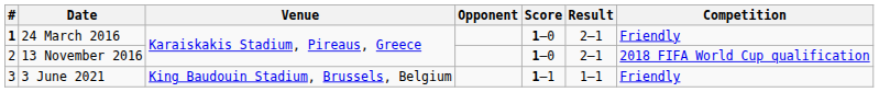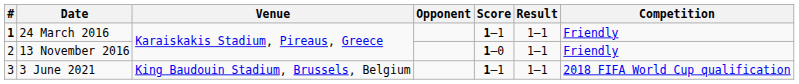 <table class="wikitable">
 <tr>
 <th>#</th>
 <th>Date</th>
 <th>Venue</th>
 <th>Opponent</th>
 <th>Score</th>
 <th>Result</th>
 <th>Competition</th>
 </tr>
 <tr>
 <td><strong>1</strong></td>
 <td>24 March 2016</td>
 <td rowspan=2><a href='#'>Karaiskakis Stadium</a>, <a href='#'>Pireaus</a>, <a href='#'>Greece</a></td>
 <td></td>
-<td align=center><strong>1</strong>–0</td>
-<td align=center>2–1</td>
+<td align=center><strong>1</strong>–1</td>
+<td align=center>1–1</td>
 <td><a href='#'>Friendly</a></td>
 </tr>
 <tr>
 <td>2</td>
 <td>13 November 2016</td>
 <td></td>
 <td align=center><strong>1</strong>–0</td>
-<td align=center>2–1</td>
-<td><a href='#'>2018 FIFA World Cup qualification</a></td>
+<td align=center>1–1</td>
+<td><a href='#'>Friendly</a></td>
 </tr>
 <tr>
 <td>3</td>
 <td>3 June 2021</td>
 <td><a href='#'>King Baudouin Stadium</a>, <a href='#'>Brussels</a>, Belgium</td>
 <td></td>
 <td align=center><strong>1</strong>–1</td>
 <td align=center>1–1</td>
-<td><a href='#'>Friendly</a></td>
+<td><a href='#'>2018 FIFA World Cup qualification</a></td>
 </tr>
 </table>
